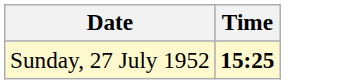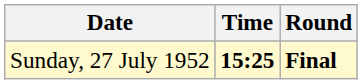 <table class="wikitable">
 <tr>
 <th>Date</th>
 <th>Time</th>
+<th>Round</th>
 </tr>
 <tr style=background:lemonchiffon>
 <td>Sunday, 27 July 1952</td>
 <td><strong>15:25</strong></td>
+<td><strong>Final</strong></td>
 </tr>
 </table>
